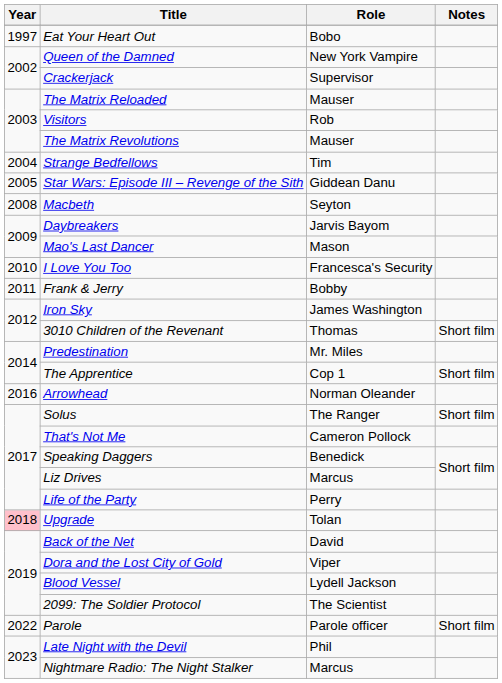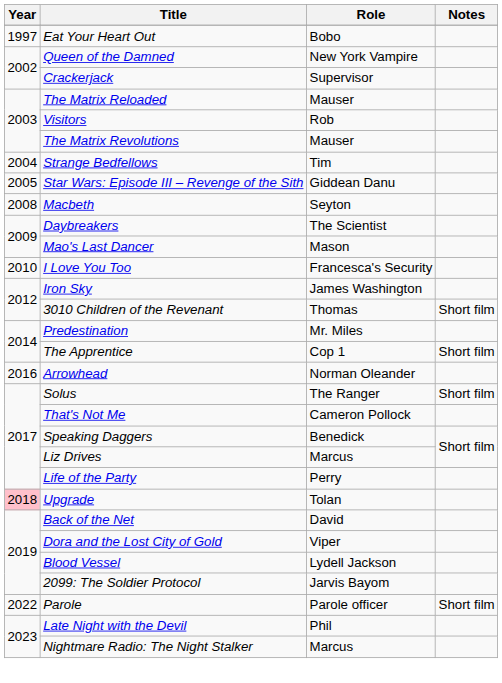 <table class="wikitable sortable">
 <tr>
 <th>Year</th>
 <th>Title</th>
 <th>Role</th>
 <th class="unsortable">Notes</th>
 </tr>
 <tr>
 </tr>
 <tr>
 <td>1997</td>
 <td><em>Eat Your Heart Out</em></td>
 <td>Bobo</td>
 <td></td>
 </tr>
 <tr>
 <td rowspan="2">2002</td>
 <td><em><a href='#'>Queen of the Damned</a></em></td>
 <td>New York Vampire</td>
 <td></td>
 </tr>
 <tr>
 <td><em><a href='#'>Crackerjack</a></em></td>
 <td>Supervisor</td>
 <td></td>
 </tr>
 <tr>
 <td rowspan="3">2003</td>
 <td><em><a href='#'>The Matrix Reloaded</a></em></td>
 <td>Mauser</td>
 <td></td>
 </tr>
 <tr>
 <td><em><a href='#'>Visitors</a></em></td>
 <td>Rob</td>
 <td></td>
 </tr>
 <tr>
 <td><em><a href='#'>The Matrix Revolutions</a></em></td>
 <td>Mauser</td>
 <td></td>
 </tr>
 <tr>
 <td>2004</td>
 <td><em><a href='#'>Strange Bedfellows</a></em></td>
 <td>Tim</td>
 <td></td>
 </tr>
 <tr>
 <td>2005</td>
 <td><em><a href='#'>Star Wars: Episode III – Revenge of the Sith</a></em></td>
 <td>Giddean Danu</td>
 <td></td>
 </tr>
 <tr>
 <td>2008</td>
 <td><em><a href='#'>Macbeth</a></em></td>
 <td>Seyton</td>
 <td></td>
 </tr>
 <tr>
 <td rowspan="2">2009</td>
 <td><em><a href='#'>Daybreakers</a></em></td>
-<td>Jarvis Bayom</td>
+<td>The Scientist</td>
 <td></td>
 </tr>
 <tr>
 <td><em><a href='#'>Mao's Last Dancer</a></em></td>
 <td>Mason</td>
 <td></td>
 </tr>
 <tr>
 <td>2010</td>
 <td><em><a href='#'>I Love You Too</a></em></td>
 <td>Francesca's Security</td>
-<td></td>
-</tr>
-<tr>
-<td>2011</td>
-<td><em>Frank & Jerry</em></td>
-<td>Bobby</td>
 <td></td>
 </tr>
 <tr>
 <td rowspan="2">2012</td>
 <td><em><a href='#'>Iron Sky</a></em></td>
 <td>James Washington</td>
 <td></td>
 </tr>
 <tr>
 <td><em>3010 Children of the Revenant</em></td>
 <td>Thomas</td>
 <td>Short film</td>
 </tr>
 <tr>
 <td rowspan="2">2014</td>
 <td><em><a href='#'>Predestination</a></em></td>
 <td>Mr. Miles</td>
 <td></td>
 </tr>
 <tr>
 <td><em>The Apprentice</em></td>
 <td>Cop 1</td>
 <td>Short film</td>
 </tr>
 <tr>
 <td>2016</td>
 <td><em><a href='#'>Arrowhead</a></em></td>
 <td>Norman Oleander</td>
 <td></td>
 </tr>
 <tr>
 <td rowspan="5">2017</td>
 <td><em>Solus</em></td>
 <td>The Ranger</td>
 <td>Short film</td>
 </tr>
 <tr>
 <td><em><a href='#'>That's Not Me</a></em></td>
 <td>Cameron Pollock</td>
 <td></td>
 </tr>
 <tr>
 <td><em>Speaking Daggers</em></td>
 <td>Benedick</td>
 <td rowspan="2">Short film</td>
 </tr>
 <tr>
 <td><em>Liz Drives</em></td>
 <td>Marcus</td>
 </tr>
 <tr>
 <td><em><a href='#'>Life of the Party</a></em></td>
 <td>Perry</td>
 <td></td>
 </tr>
 <tr>
 <td style="background: pink;">2018</td>
 <td><em><a href='#'>Upgrade</a></em></td>
 <td>Tolan</td>
 <td></td>
 </tr>
 <tr>
 <td rowspan="4">2019</td>
 <td><em><a href='#'>Back of the Net</a></em></td>
 <td>David</td>
 <td></td>
 </tr>
 <tr>
 <td><em><a href='#'>Dora and the Lost City of Gold</a></em></td>
 <td>Viper</td>
 <td></td>
 </tr>
 <tr>
 <td><em><a href='#'>Blood Vessel</a></em></td>
 <td>Lydell Jackson</td>
 <td></td>
 </tr>
 <tr>
 <td><em>2099: The Soldier Protocol</em></td>
-<td>The Scientist</td>
+<td>Jarvis Bayom</td>
 <td></td>
 </tr>
 <tr>
 <td>2022</td>
 <td><em>Parole</em></td>
 <td>Parole officer</td>
 <td>Short film</td>
 </tr>
 <tr>
 <td rowspan="3">2023</td>
 <td><em><a href='#'>Late Night with the Devil</a></em></td>
 <td>Phil</td>
 <td></td>
 </tr>
 <tr>
 <td><em>Nightmare Radio: The Night Stalker</em></td>
 <td>Marcus</td>
 <td></td>
 </tr>
 </table>
